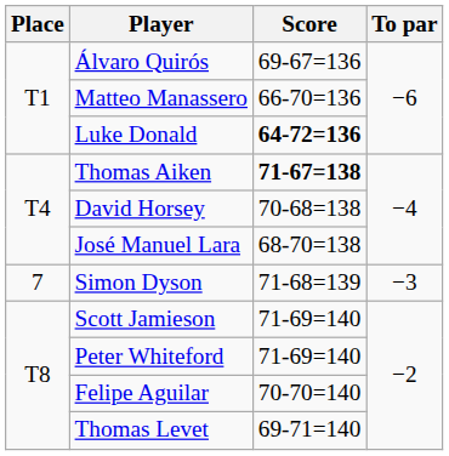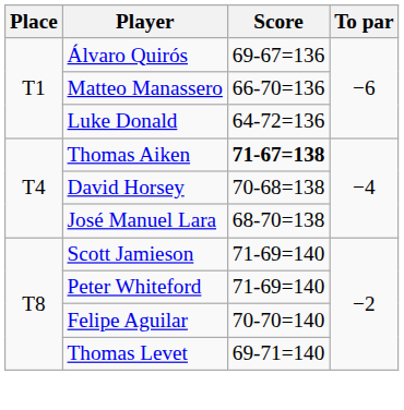 <table class="wikitable">
 <tr>
 <th>Place</th>
 <th>Player</th>
 <th>Score</th>
 <th>To par</th>
 </tr>
 <tr>
 <td rowspan="3" align=center>T1</td>
 <td> <a href='#'>Álvaro Quirós</a></td>
 <td align=center>69-67=136</td>
 <td rowspan="3" align=center>−6</td>
 </tr>
 <tr>
 <td> <a href='#'>Matteo Manassero</a></td>
 <td align=center>66-70=136</td>
 </tr>
 <tr>
 <td> <a href='#'>Luke Donald</a></td>
-<td align=center><strong>64-72=136</strong></td>
+<td align=center>64-72=136</td>
 </tr>
 <tr>
 <td rowspan="3" align=center>T4</td>
 <td> <a href='#'>Thomas Aiken</a></td>
 <td align=center><strong>71-67=138</strong></td>
 <td rowspan="3" align=center>−4</td>
 </tr>
 <tr>
 <td> <a href='#'>David Horsey</a></td>
 <td align=center>70-68=138</td>
 </tr>
 <tr>
 <td> <a href='#'>José Manuel Lara</a></td>
 <td align=center>68-70=138</td>
-</tr>
-<tr>
-<td align=center>7</td>
-<td> <a href='#'>Simon Dyson</a></td>
-<td align=center>71-68=139</td>
-<td align=center>−3</td>
 </tr>
 <tr>
 <td rowspan="4" align=center>T8</td>
 <td> <a href='#'>Scott Jamieson</a></td>
 <td align=center>71-69=140</td>
 <td rowspan="4" align=center>−2</td>
 </tr>
 <tr>
 <td> <a href='#'>Peter Whiteford</a></td>
 <td align=center>71-69=140</td>
 </tr>
 <tr>
 <td> <a href='#'>Felipe Aguilar</a></td>
 <td align=center>70-70=140</td>
 </tr>
 <tr>
 <td> <a href='#'>Thomas Levet</a></td>
 <td align=center>69-71=140</td>
 </tr>
 </table>
